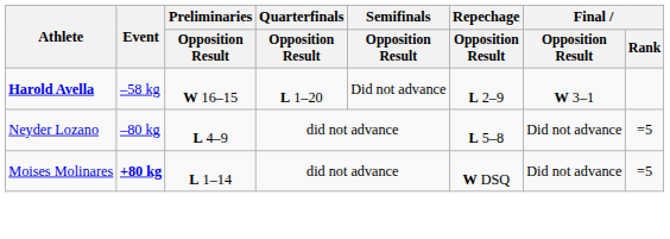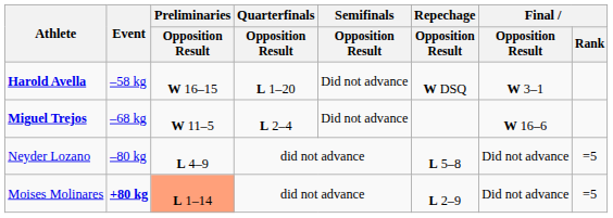 <table class="wikitable" style="font-size:90%">
 <tr>
 <th rowspan=2>Athlete</th>
 <th rowspan=2>Event</th>
 <th>Preliminaries</th>
 <th>Quarterfinals</th>
 <th>Semifinals</th>
 <th>Repechage</th>
 <th colspan=2>Final / </th>
 </tr>
 <tr style="font-size:95%">
 <th>Opposition<br>Result</th>
 <th>Opposition<br>Result</th>
 <th>Opposition<br>Result</th>
 <th>Opposition<br>Result</th>
 <th>Opposition<br>Result</th>
 <th>Rank</th>
 </tr>
 <tr align=center>
 <td align=left><strong><a href='#'>Harold Avella</a></strong></td>
 <td align=left><a href='#'>–58 kg</a></td>
 <td><br> <strong>W</strong> 16–15</td>
 <td><br> <strong>L</strong> 1–20</td>
 <td>Did not advance</td>
-<td><br> <strong>L</strong> 2–9</td>
+<td><br> <strong>W</strong> DSQ</td>
 <td><br> <strong>W</strong> 3–1</td>
+<td></td>
+</tr>
+<tr align=center>
+<td align=left><strong><a href='#'>Miguel Trejos </a></strong></td>
+<td align=left><a href='#'>–68 kg</a></td>
+<td><br> <strong>W</strong> 11–5</td>
+<td><br> <strong>L</strong> 2–4</td>
+<td>Did not advance</td>
+<td></td>
+<td><br> <strong>W</strong> 16–6</td>
 <td></td>
 </tr>
 <tr align=center>
 <td align=left><a href='#'>Neyder Lozano</a></td>
 <td align=left><a href='#'>–80 kg</a></td>
 <td><br> <strong>L</strong> 4–9</td>
 <td colspan=2>did not advance</td>
 <td><br> <strong>L</strong> 5–8</td>
 <td>Did not advance</td>
 <td>=5</td>
 </tr>
 <tr align=center>
 <td align=left><a href='#'>Moises Molinares</a></td>
 <td align=left><strong><a href='#'>+80 kg</a></strong></td>
-<td><br> <strong>L</strong> 1–14</td>
+<td style="background: lightsalmon;"><br> <strong>L</strong> 1–14</td>
 <td colspan=2>did not advance</td>
-<td><br> <strong>W</strong> DSQ</td>
+<td><br> <strong>L</strong> 2–9</td>
 <td>Did not advance</td>
 <td>=5</td>
 </tr>
 </table>
